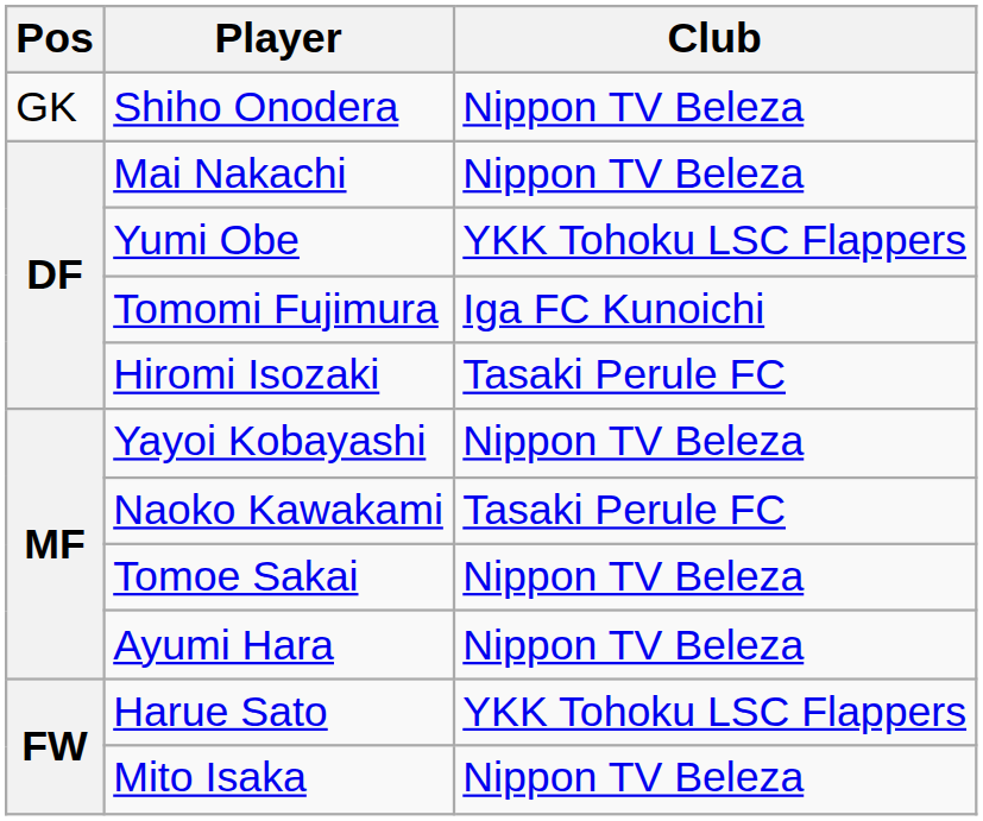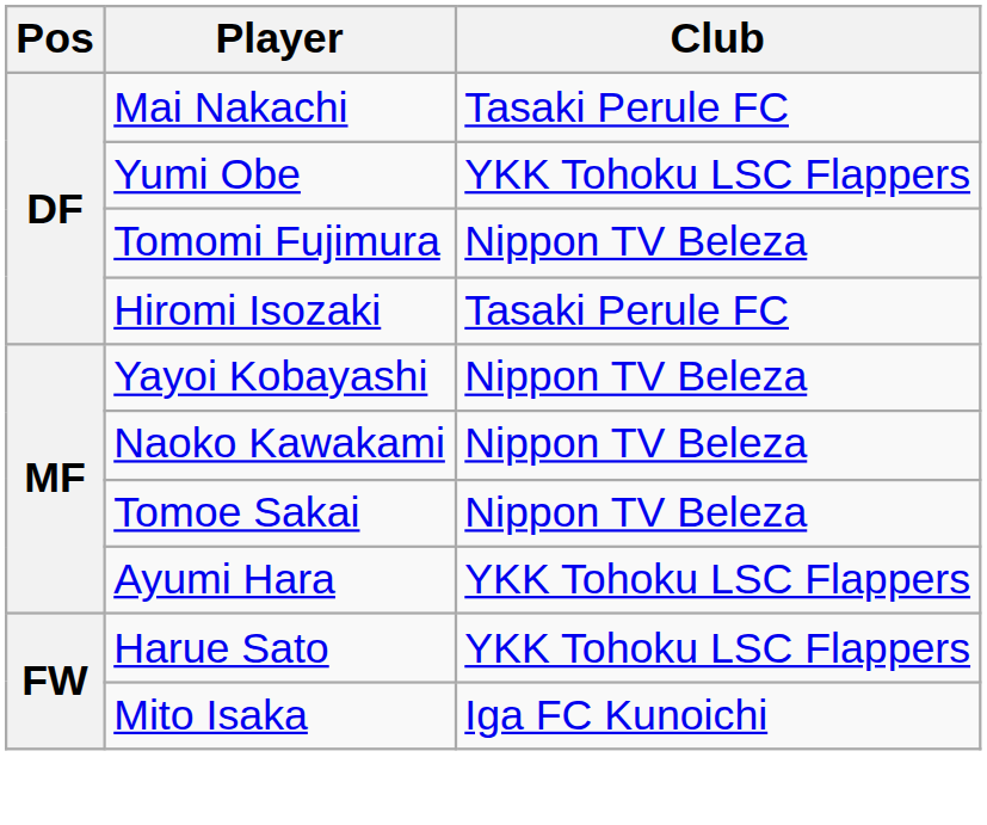 <table class="wikitable">
 <tr>
 <th>Pos</th>
 <th>Player</th>
 <th>Club</th>
 </tr>
 <tr>
-<td>GK</td>
-<td> <a href='#'>Shiho Onodera</a></td>
-<td><a href='#'>Nippon TV Beleza</a></td>
-</tr>
-<tr>
 <th rowspan=4>DF</th>
 <td> <a href='#'>Mai Nakachi</a></td>
-<td><a href='#'>Nippon TV Beleza</a></td>
+<td><a href='#'>Tasaki Perule FC</a></td>
 </tr>
 <tr>
 <td> <a href='#'>Yumi Obe</a></td>
 <td><a href='#'>YKK Tohoku LSC Flappers</a></td>
 </tr>
 <tr>
 <td> <a href='#'>Tomomi Fujimura</a></td>
-<td><a href='#'>Iga FC Kunoichi</a></td>
+<td><a href='#'>Nippon TV Beleza</a></td>
 </tr>
 <tr>
 <td> <a href='#'>Hiromi Isozaki</a></td>
 <td><a href='#'>Tasaki Perule FC</a></td>
 </tr>
 <tr>
 <th rowspan=4>MF</th>
 <td> <a href='#'>Yayoi Kobayashi</a></td>
 <td><a href='#'>Nippon TV Beleza</a></td>
 </tr>
 <tr>
 <td> <a href='#'>Naoko Kawakami</a></td>
-<td><a href='#'>Tasaki Perule FC</a></td>
+<td><a href='#'>Nippon TV Beleza</a></td>
 </tr>
 <tr>
 <td> <a href='#'>Tomoe Sakai</a></td>
 <td><a href='#'>Nippon TV Beleza</a></td>
 </tr>
 <tr>
 <td> <a href='#'>Ayumi Hara</a></td>
-<td><a href='#'>Nippon TV Beleza</a></td>
+<td><a href='#'>YKK Tohoku LSC Flappers</a></td>
 </tr>
 <tr>
 <th rowspan=2>FW</th>
 <td> <a href='#'>Harue Sato</a></td>
 <td><a href='#'>YKK Tohoku LSC Flappers</a></td>
 </tr>
 <tr>
 <td> <a href='#'>Mito Isaka</a></td>
-<td><a href='#'>Nippon TV Beleza</a></td>
+<td><a href='#'>Iga FC Kunoichi</a></td>
 </tr>
 </table>
